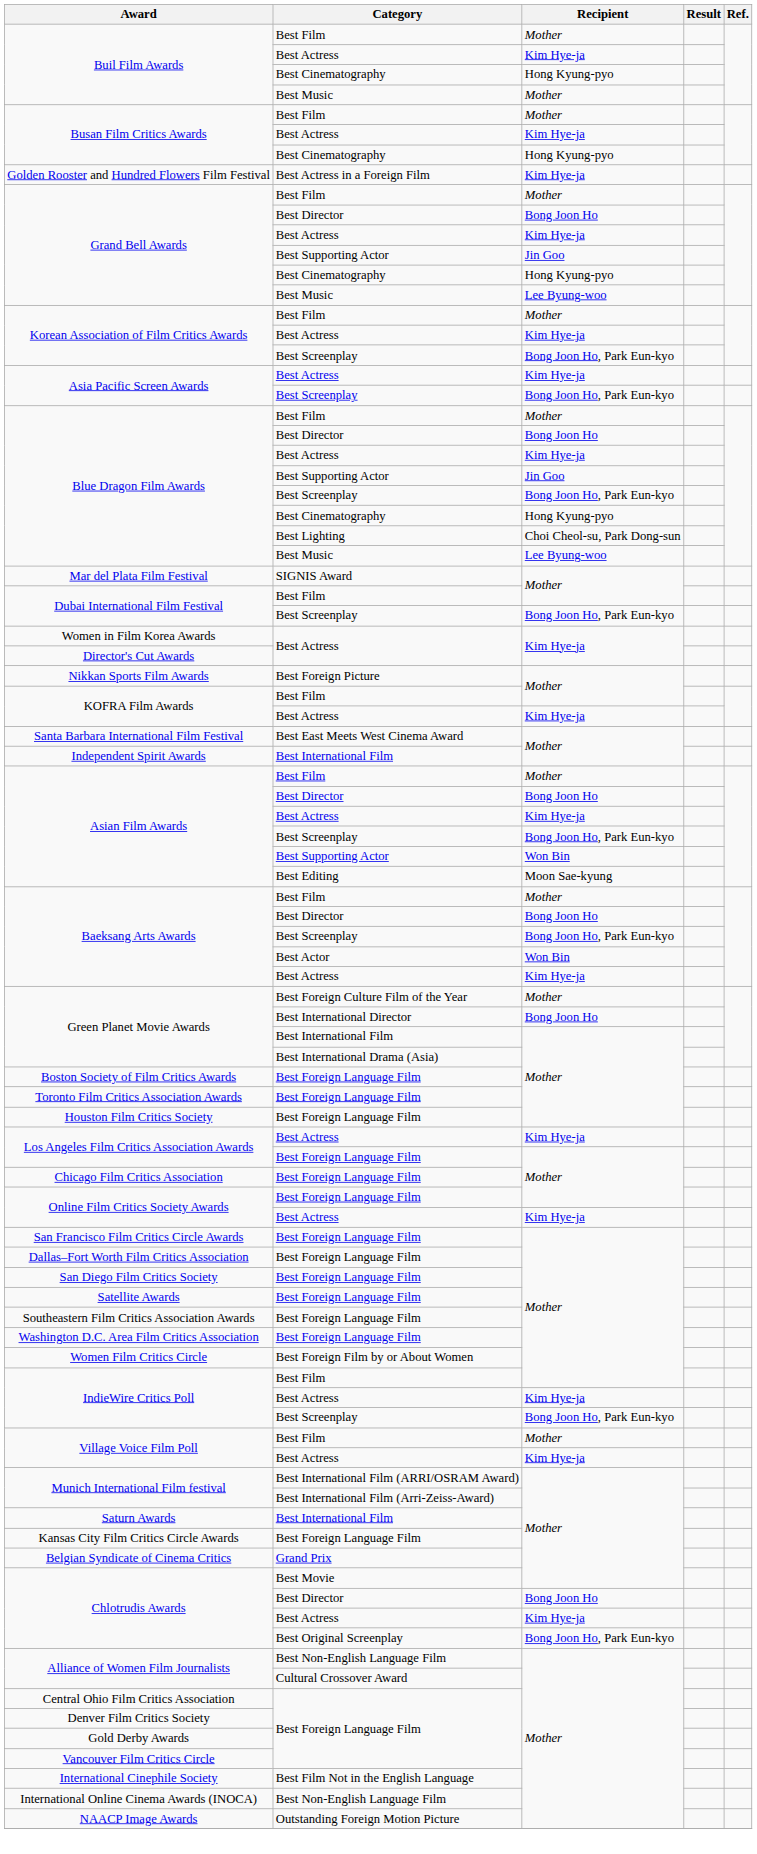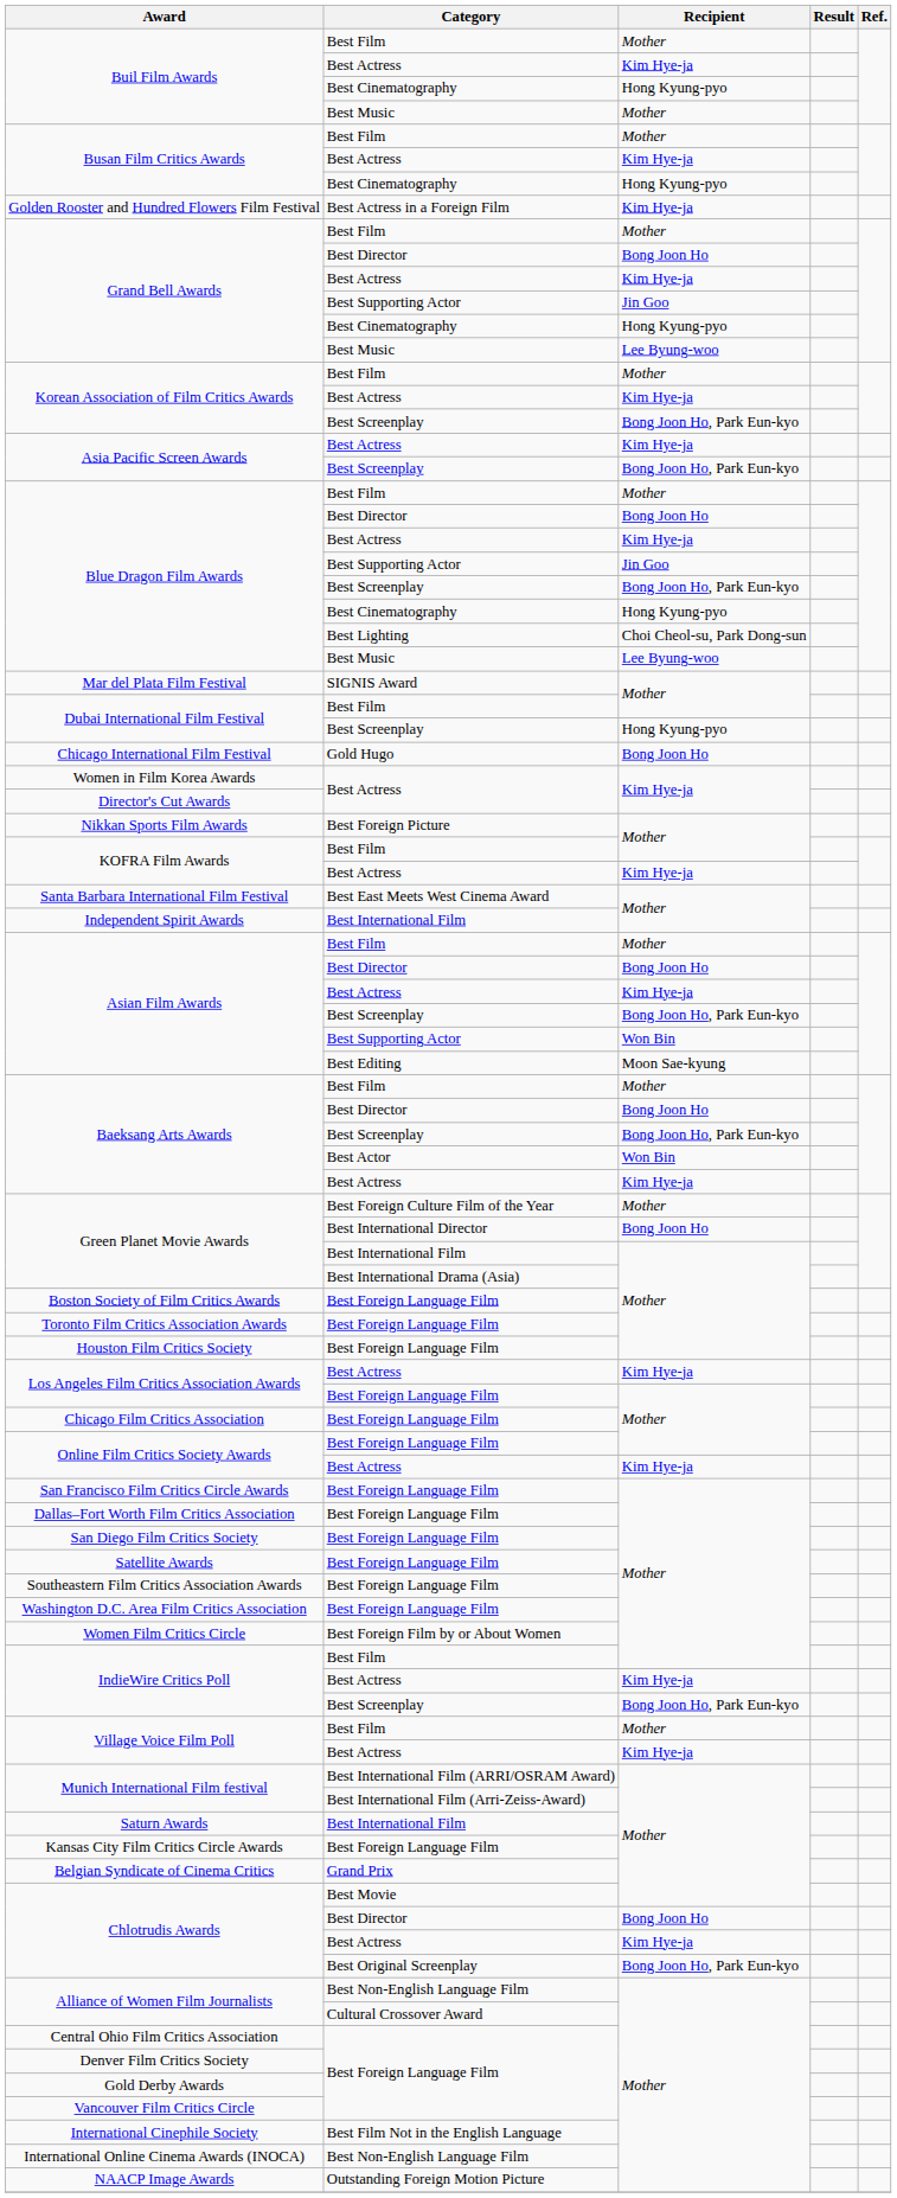 <table class="wikitable sortable">
 <tr>
 <th>Award</th>
 <th>Category</th>
 <th>Recipient</th>
 <th>Result</th>
 <th>Ref.</th>
 </tr>
 <tr>
 <td rowspan="4" style="text-align:center;"><a href='#'>Buil Film Awards</a></td>
 <td>Best Film</td>
 <td><em>Mother</em></td>
 <td></td>
 <td rowspan="4"></td>
 </tr>
 <tr>
 <td>Best Actress</td>
 <td><a href='#'>Kim Hye-ja</a></td>
 <td></td>
 </tr>
 <tr>
 <td>Best Cinematography</td>
 <td>Hong Kyung-pyo</td>
 <td></td>
 </tr>
 <tr>
 <td>Best Music</td>
 <td><em>Mother</em></td>
 <td></td>
 </tr>
 <tr>
 <td rowspan="3" style="text-align:center;"><a href='#'>Busan Film Critics Awards</a></td>
 <td>Best Film</td>
 <td><em>Mother</em></td>
 <td></td>
 <td rowspan="3"></td>
 </tr>
 <tr>
 <td>Best Actress</td>
 <td><a href='#'>Kim Hye-ja</a></td>
 <td></td>
 </tr>
 <tr>
 <td>Best Cinematography</td>
 <td>Hong Kyung-pyo</td>
 <td></td>
 </tr>
 <tr>
 <td style="text-align:center;"><a href='#'>Golden Rooster</a> and <a href='#'>Hundred Flowers</a> Film Festival</td>
 <td>Best Actress in a Foreign Film</td>
 <td><a href='#'>Kim Hye-ja</a></td>
 <td></td>
 <td></td>
 </tr>
 <tr>
 <td rowspan="6" style="text-align:center;"><a href='#'>Grand Bell Awards</a></td>
 <td>Best Film</td>
 <td><em>Mother</em></td>
 <td></td>
 <td rowspan="6"></td>
 </tr>
 <tr>
 <td>Best Director</td>
 <td><a href='#'>Bong Joon Ho</a></td>
 <td></td>
 </tr>
 <tr>
 <td>Best Actress</td>
 <td><a href='#'>Kim Hye-ja</a></td>
 <td></td>
 </tr>
 <tr>
 <td>Best Supporting Actor</td>
 <td><a href='#'>Jin Goo</a></td>
 <td></td>
 </tr>
 <tr>
 <td>Best Cinematography</td>
 <td>Hong Kyung-pyo</td>
 <td></td>
 </tr>
 <tr>
 <td>Best Music</td>
 <td><a href='#'>Lee Byung-woo</a></td>
 <td></td>
 </tr>
 <tr>
 <td rowspan="3" style="text-align:center;"><a href='#'>Korean Association of Film Critics Awards</a></td>
 <td>Best Film</td>
 <td><em>Mother</em></td>
 <td></td>
 <td rowspan="3"></td>
 </tr>
 <tr>
 <td>Best Actress</td>
 <td><a href='#'>Kim Hye-ja</a></td>
 <td></td>
 </tr>
 <tr>
 <td>Best Screenplay</td>
 <td><a href='#'>Bong Joon Ho</a>, Park Eun-kyo</td>
 <td></td>
 </tr>
 <tr>
 <td rowspan="2" style="text-align:center;"><a href='#'>Asia Pacific Screen Awards</a></td>
 <td><a href='#'>Best Actress</a></td>
 <td><a href='#'>Kim Hye-ja</a></td>
 <td></td>
 <td></td>
 </tr>
 <tr>
 <td><a href='#'>Best Screenplay</a></td>
 <td><a href='#'>Bong Joon Ho</a>, Park Eun-kyo</td>
 <td></td>
 <td></td>
 </tr>
 <tr>
 <td rowspan="8" style="text-align:center;"><a href='#'>Blue Dragon Film Awards</a></td>
 <td>Best Film</td>
 <td><em>Mother</em></td>
 <td></td>
 <td rowspan="8"></td>
 </tr>
 <tr>
 <td>Best Director</td>
 <td><a href='#'>Bong Joon Ho</a></td>
 <td></td>
 </tr>
 <tr>
 <td>Best Actress</td>
 <td><a href='#'>Kim Hye-ja</a></td>
 <td></td>
 </tr>
 <tr>
 <td>Best Supporting Actor</td>
 <td><a href='#'>Jin Goo</a></td>
 <td></td>
 </tr>
 <tr>
 <td>Best Screenplay</td>
 <td><a href='#'>Bong Joon Ho</a>, Park Eun-kyo</td>
 <td></td>
 </tr>
 <tr>
 <td>Best Cinematography</td>
 <td>Hong Kyung-pyo</td>
 <td></td>
 </tr>
 <tr>
 <td>Best Lighting</td>
 <td>Choi Cheol-su, Park Dong-sun</td>
 <td></td>
 </tr>
 <tr>
 <td>Best Music</td>
 <td><a href='#'>Lee Byung-woo</a></td>
 <td></td>
 </tr>
 <tr>
 <td style="text-align:center;"><a href='#'>Mar del Plata Film Festival</a></td>
 <td>SIGNIS Award</td>
 <td rowspan="2"><em>Mother</em></td>
 <td></td>
 <td></td>
 </tr>
 <tr>
 <td rowspan="2" style="text-align:center;"><a href='#'>Dubai International Film Festival</a></td>
 <td>Best Film</td>
 <td></td>
 <td></td>
 </tr>
 <tr>
 <td>Best Screenplay</td>
-<td><a href='#'>Bong Joon Ho</a>, Park Eun-kyo</td>
+<td>Hong Kyung-pyo</td>
+<td></td>
+<td></td>
+</tr>
+<tr>
+<td style="text-align:center;"><a href='#'>Chicago International Film Festival</a></td>
+<td>Gold Hugo</td>
+<td><a href='#'>Bong Joon Ho</a></td>
 <td></td>
 <td></td>
 </tr>
 <tr>
 <td style="text-align:center;">Women in Film Korea Awards</td>
 <td rowspan="2">Best Actress</td>
 <td rowspan="2"><a href='#'>Kim Hye-ja</a></td>
 <td></td>
 <td></td>
 </tr>
 <tr>
 <td style="text-align:center;"><a href='#'>Director's Cut Awards</a></td>
 <td></td>
 <td></td>
 </tr>
 <tr>
 <td style="text-align:center;"><a href='#'>Nikkan Sports Film Awards</a></td>
 <td>Best Foreign Picture</td>
 <td rowspan="2"><em>Mother</em></td>
 <td></td>
 <td></td>
 </tr>
 <tr>
 <td rowspan="2" style="text-align:center;">KOFRA Film Awards</td>
 <td>Best Film</td>
 <td></td>
 <td rowspan="2"></td>
 </tr>
 <tr>
 <td>Best Actress</td>
 <td><a href='#'>Kim Hye-ja</a></td>
 <td></td>
 </tr>
 <tr>
 <td style="text-align:center;"><a href='#'>Santa Barbara International Film Festival</a></td>
 <td>Best East Meets West Cinema Award</td>
 <td rowspan="2"><em>Mother</em></td>
 <td></td>
 <td></td>
 </tr>
 <tr>
 <td style="text-align:center;"><a href='#'>Independent Spirit Awards</a></td>
 <td><a href='#'>Best International Film</a></td>
 <td></td>
 <td></td>
 </tr>
 <tr>
 <td rowspan="6" style="text-align:center;"><a href='#'>Asian Film Awards</a></td>
 <td><a href='#'>Best Film</a></td>
 <td><em>Mother</em></td>
 <td></td>
 <td rowspan="6"></td>
 </tr>
 <tr>
 <td><a href='#'>Best Director</a></td>
 <td><a href='#'>Bong Joon Ho</a></td>
 <td></td>
 </tr>
 <tr>
 <td><a href='#'>Best Actress</a></td>
 <td><a href='#'>Kim Hye-ja</a></td>
 <td></td>
 </tr>
 <tr>
 <td>Best Screenplay</td>
 <td><a href='#'>Bong Joon Ho</a>, Park Eun-kyo</td>
 <td></td>
 </tr>
 <tr>
 <td><a href='#'>Best Supporting Actor</a></td>
 <td><a href='#'>Won Bin</a></td>
 <td></td>
 </tr>
 <tr>
 <td>Best Editing</td>
 <td>Moon Sae-kyung</td>
 <td></td>
 </tr>
 <tr>
 <td rowspan="5" style="text-align:center;"><a href='#'>Baeksang Arts Awards</a></td>
 <td>Best Film</td>
 <td><em>Mother</em></td>
 <td></td>
 <td rowspan="5"></td>
 </tr>
 <tr>
 <td>Best Director</td>
 <td><a href='#'>Bong Joon Ho</a></td>
 <td></td>
 </tr>
 <tr>
 <td>Best Screenplay</td>
 <td><a href='#'>Bong Joon Ho</a>, Park Eun-kyo</td>
 <td></td>
 </tr>
 <tr>
 <td>Best Actor</td>
 <td><a href='#'>Won Bin</a></td>
 <td></td>
 </tr>
 <tr>
 <td>Best Actress</td>
 <td><a href='#'>Kim Hye-ja</a></td>
 <td></td>
 </tr>
 <tr>
 <td rowspan="4" style="text-align:center;">Green Planet Movie Awards</td>
 <td>Best Foreign Culture Film of the Year</td>
 <td><em>Mother</em></td>
 <td></td>
 <td rowspan="4"></td>
 </tr>
 <tr>
 <td>Best International Director</td>
 <td><a href='#'>Bong Joon Ho</a></td>
 <td></td>
 </tr>
 <tr>
 <td>Best International Film</td>
 <td rowspan="5"><em>Mother</em></td>
 <td></td>
 </tr>
 <tr>
 <td>Best International Drama (Asia)</td>
 <td></td>
 </tr>
 <tr>
 <td style="text-align:center;"><a href='#'>Boston Society of Film Critics Awards</a></td>
 <td><a href='#'>Best Foreign Language Film</a></td>
 <td></td>
 <td></td>
 </tr>
 <tr>
 <td style="text-align:center;"><a href='#'>Toronto Film Critics Association Awards</a></td>
 <td><a href='#'>Best Foreign Language Film</a></td>
 <td></td>
 <td></td>
 </tr>
 <tr>
 <td style="text-align:center;"><a href='#'>Houston Film Critics Society</a></td>
 <td>Best Foreign Language Film</td>
 <td></td>
 <td></td>
 </tr>
 <tr>
 <td rowspan="2" style="text-align:center;"><a href='#'>Los Angeles Film Critics Association Awards</a></td>
 <td><a href='#'>Best Actress</a></td>
 <td><a href='#'>Kim Hye-ja</a></td>
 <td></td>
 <td></td>
 </tr>
 <tr>
 <td><a href='#'>Best Foreign Language Film</a></td>
 <td rowspan="3"><em>Mother</em></td>
 <td></td>
 <td></td>
 </tr>
 <tr>
 <td style="text-align:center;"><a href='#'>Chicago Film Critics Association</a></td>
 <td><a href='#'>Best Foreign Language Film</a></td>
 <td></td>
 <td></td>
 </tr>
 <tr>
 <td rowspan="2" style="text-align:center;"><a href='#'>Online Film Critics Society Awards</a></td>
 <td><a href='#'>Best Foreign Language Film</a></td>
 <td></td>
 <td></td>
 </tr>
 <tr>
 <td><a href='#'>Best Actress</a></td>
 <td><a href='#'>Kim Hye-ja</a></td>
 <td></td>
 <td></td>
 </tr>
 <tr>
 <td style="text-align:center;"><a href='#'>San Francisco Film Critics Circle Awards</a></td>
 <td><a href='#'>Best Foreign Language Film</a></td>
 <td rowspan="8"><em>Mother</em></td>
 <td></td>
 <td></td>
 </tr>
 <tr>
 <td style="text-align:center;"><a href='#'>Dallas–Fort Worth Film Critics Association</a></td>
 <td>Best Foreign Language Film</td>
 <td></td>
 <td></td>
 </tr>
 <tr>
 <td style="text-align:center;"><a href='#'>San Diego Film Critics Society</a></td>
 <td><a href='#'>Best Foreign Language Film</a></td>
 <td></td>
 <td></td>
 </tr>
 <tr>
 <td style="text-align:center;"><a href='#'>Satellite Awards</a></td>
 <td><a href='#'>Best Foreign Language Film</a></td>
 <td></td>
 <td></td>
 </tr>
 <tr>
 <td style="text-align:center;">Southeastern Film Critics Association Awards</td>
 <td>Best Foreign Language Film</td>
 <td></td>
 <td></td>
 </tr>
 <tr>
 <td style="text-align:center;"><a href='#'>Washington D.C. Area Film Critics Association</a></td>
 <td><a href='#'>Best Foreign Language Film</a></td>
 <td></td>
 <td></td>
 </tr>
 <tr>
 <td style="text-align:center;"><a href='#'>Women Film Critics Circle</a></td>
 <td>Best Foreign Film by or About Women</td>
 <td></td>
 <td></td>
 </tr>
 <tr>
 <td rowspan="3" style="text-align:center;"><a href='#'>IndieWire Critics Poll</a></td>
 <td>Best Film</td>
 <td></td>
 <td></td>
 </tr>
 <tr>
 <td>Best Actress</td>
 <td><a href='#'>Kim Hye-ja</a></td>
 <td></td>
 <td></td>
 </tr>
 <tr>
 <td>Best Screenplay</td>
 <td><a href='#'>Bong Joon Ho</a>, Park Eun-kyo</td>
 <td></td>
 <td></td>
 </tr>
 <tr>
 <td rowspan="2" style="text-align:center;"><a href='#'>Village Voice Film Poll</a></td>
 <td>Best Film</td>
 <td><em>Mother</em></td>
 <td></td>
 <td></td>
 </tr>
 <tr>
 <td>Best Actress</td>
 <td><a href='#'>Kim Hye-ja</a></td>
 <td></td>
 <td></td>
 </tr>
 <tr>
 <td rowspan="2" style="text-align:center;"><a href='#'>Munich International Film festival</a></td>
 <td>Best International Film (ARRI/OSRAM Award)</td>
 <td rowspan="6"><em>Mother</em></td>
 <td></td>
 <td></td>
 </tr>
 <tr>
 <td>Best International Film (Arri-Zeiss-Award)</td>
 <td></td>
 <td></td>
 </tr>
 <tr>
 <td style="text-align:center;"><a href='#'>Saturn Awards</a></td>
 <td><a href='#'>Best International Film</a></td>
 <td></td>
 <td></td>
 </tr>
 <tr>
 <td style="text-align:center;">Kansas City Film Critics Circle Awards</td>
 <td>Best Foreign Language Film</td>
 <td></td>
 <td></td>
 </tr>
 <tr>
 <td style="text-align:center;"><a href='#'>Belgian Syndicate of Cinema Critics</a></td>
 <td><a href='#'>Grand Prix</a></td>
 <td></td>
 <td></td>
 </tr>
 <tr>
 <td rowspan="4" style="text-align:center;"><a href='#'>Chlotrudis Awards</a></td>
 <td>Best Movie</td>
 <td></td>
 <td></td>
 </tr>
 <tr>
 <td>Best Director</td>
 <td><a href='#'>Bong Joon Ho</a></td>
 <td></td>
 <td></td>
 </tr>
 <tr>
 <td>Best Actress</td>
 <td><a href='#'>Kim Hye-ja</a></td>
 <td></td>
 <td></td>
 </tr>
 <tr>
 <td>Best Original Screenplay</td>
 <td><a href='#'>Bong Joon Ho</a>, Park Eun-kyo</td>
 <td></td>
 <td></td>
 </tr>
 <tr>
 <td rowspan="2" style="text-align:center;"><a href='#'>Alliance of Women Film Journalists</a></td>
 <td>Best Non-English Language Film</td>
 <td rowspan="9"><em>Mother</em></td>
 <td></td>
 <td></td>
 </tr>
 <tr>
 <td>Cultural Crossover Award</td>
 <td></td>
 <td></td>
 </tr>
 <tr>
 <td style="text-align:center;">Central Ohio Film Critics Association</td>
 <td rowspan="4">Best Foreign Language Film</td>
 <td></td>
 <td></td>
 </tr>
 <tr>
 <td style="text-align:center;">Denver Film Critics Society</td>
 <td></td>
 <td></td>
 </tr>
 <tr>
 <td style="text-align:center;">Gold Derby Awards</td>
 <td></td>
 <td></td>
 </tr>
 <tr>
 <td style="text-align:center;"><a href='#'>Vancouver Film Critics Circle</a></td>
 <td></td>
 <td></td>
 </tr>
 <tr>
 <td style="text-align:center;"><a href='#'>International Cinephile Society</a></td>
 <td>Best Film Not in the English Language</td>
 <td></td>
 <td></td>
 </tr>
 <tr>
 <td style="text-align:center;">International Online Cinema Awards (INOCA)</td>
 <td>Best Non-English Language Film</td>
 <td></td>
 <td></td>
 </tr>
 <tr>
 <td style="text-align:center;"><a href='#'>NAACP Image Awards</a></td>
 <td>Outstanding Foreign Motion Picture</td>
 <td></td>
 <td></td>
 </tr>
 <tr>
 </tr>
 </table>
